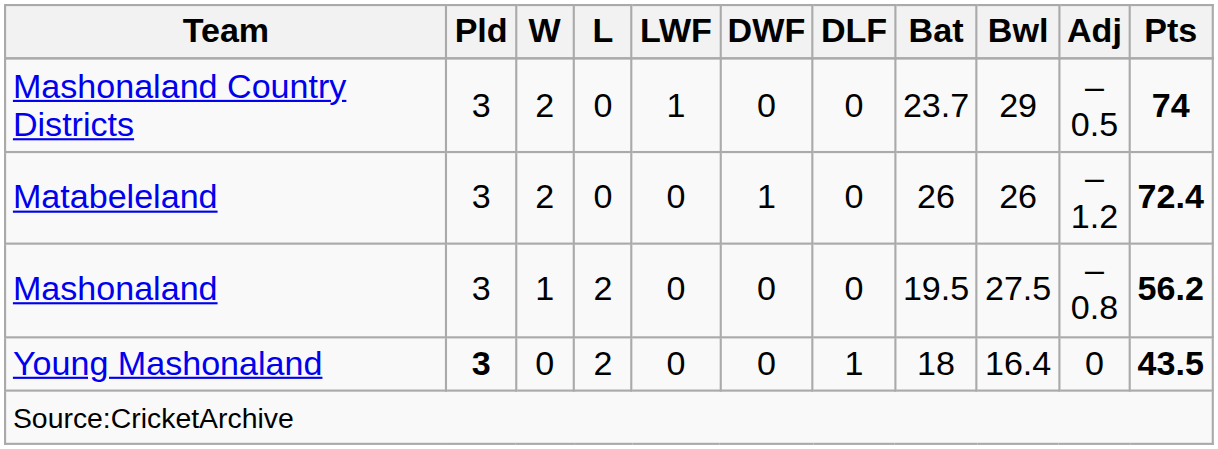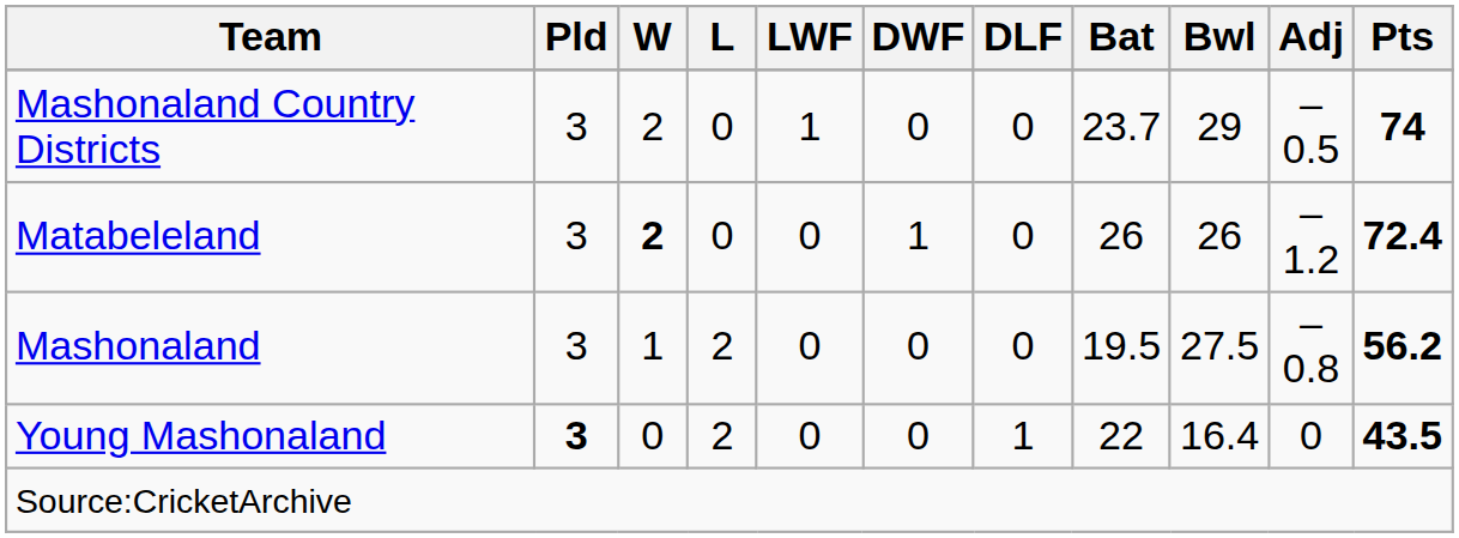 <table class="wikitable" style="text-align: center;">
 <tr>
 <th width=200>Team</th>
 <th width=20>Pld</th>
 <th width=20>W</th>
 <th width=20>L</th>
 <th width=20>LWF</th>
 <th width=20>DWF</th>
 <th width=20>DLF</th>
 <th width=20>Bat</th>
 <th width=20>Bwl</th>
 <th width=20>Adj</th>
 <th width=20>Pts</th>
 </tr>
 <tr style="background:#ccffcc;">
 </tr>
 <tr>
 <td align=left><a href='#'>Mashonaland Country Districts</a></td>
 <td>3</td>
 <td>2</td>
 <td>0</td>
 <td>1</td>
 <td>0</td>
 <td>0</td>
 <td>23.7</td>
 <td>29</td>
 <td>–0.5</td>
 <td><strong>74</strong></td>
 </tr>
 <tr>
 <td align=left><a href='#'>Matabeleland</a></td>
 <td>3</td>
-<td>2</td>
+<td><strong>2</strong></td>
 <td>0</td>
 <td>0</td>
 <td>1</td>
 <td>0</td>
 <td>26</td>
 <td>26</td>
 <td>–1.2</td>
 <td><strong>72.4</strong></td>
 </tr>
 <tr>
 <td align=left><a href='#'>Mashonaland</a></td>
 <td>3</td>
 <td>1</td>
 <td>2</td>
 <td>0</td>
 <td>0</td>
 <td>0</td>
 <td>19.5</td>
 <td>27.5</td>
 <td>–0.8</td>
 <td><strong>56.2</strong></td>
 </tr>
 <tr>
 <td align=left><a href='#'>Young Mashonaland</a></td>
 <td><strong>3</strong></td>
 <td>0</td>
 <td>2</td>
 <td>0</td>
 <td>0</td>
 <td>1</td>
-<td>18</td>
+<td>22</td>
 <td>16.4</td>
 <td>0</td>
 <td><strong>43.5</strong></td>
 </tr>
 <tr>
 <td align=left colspan="11"><small>Source:CricketArchive</small></td>
 </tr>
 </table>
